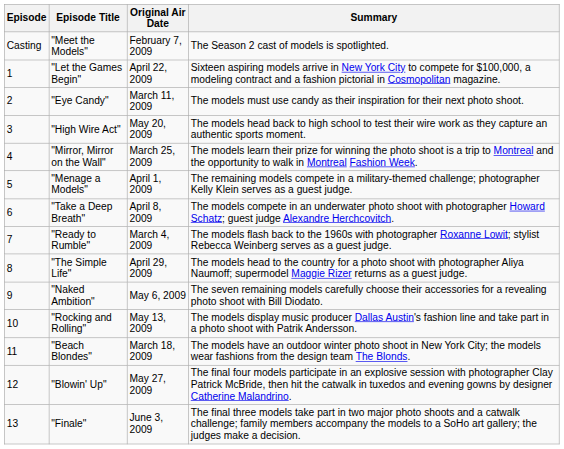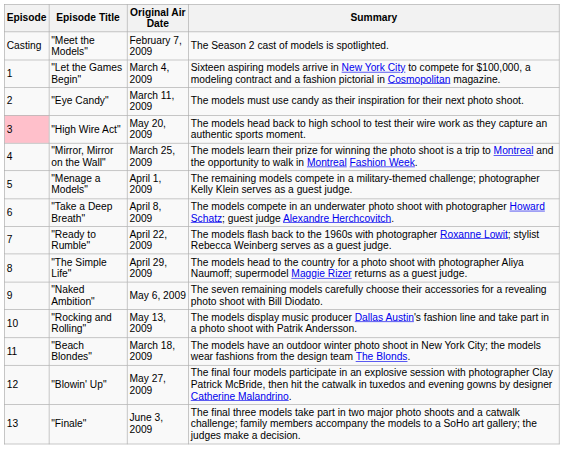 <table class=wikitable>
 <tr>
 <th>Episode</th>
 <th>Episode Title</th>
 <th>Original Air Date</th>
 <th>Summary</th>
 </tr>
 <tr>
 <td>Casting</td>
 <td>"Meet the Models"</td>
 <td>February 7, 2009</td>
 <td>The Season 2 cast of models is spotlighted.</td>
 </tr>
 <tr>
 <td>1</td>
 <td>"Let the Games Begin"</td>
-<td>April 22, 2009</td>
+<td>March 4, 2009</td>
 <td>Sixteen aspiring models arrive in <a href='#'>New York City</a> to compete for $100,000, a modeling contract and a fashion pictorial in <a href='#'>Cosmopolitan</a> magazine.</td>
 </tr>
 <tr>
 <td>2</td>
 <td>"Eye Candy"</td>
 <td>March 11, 2009</td>
 <td>The models must use candy as their inspiration for their next photo shoot.</td>
 </tr>
 <tr>
-<td>3</td>
+<td style="background: pink;">3</td>
 <td>"High Wire Act"</td>
 <td>May 20, 2009</td>
 <td>The models head back to high school to test their wire work as they capture an authentic sports moment.</td>
 </tr>
 <tr>
 <td>4</td>
 <td>"Mirror, Mirror on the Wall"</td>
 <td>March 25, 2009</td>
 <td>The models learn their prize for winning the photo shoot is a trip to <a href='#'>Montreal</a> and the opportunity to walk in <a href='#'>Montreal</a> <a href='#'>Fashion Week</a>.</td>
 </tr>
 <tr>
 <td>5</td>
 <td>"Menage a Models"</td>
 <td>April 1, 2009</td>
 <td>The remaining models compete in a military-themed challenge; photographer Kelly Klein serves as a guest judge.</td>
 </tr>
 <tr>
 <td>6</td>
 <td>"Take a Deep Breath"</td>
 <td>April 8, 2009</td>
 <td>The models compete in an underwater photo shoot with photographer <a href='#'>Howard Schatz</a>; guest judge <a href='#'>Alexandre Herchcovitch</a>.</td>
 </tr>
 <tr>
 <td>7</td>
 <td>"Ready to Rumble"</td>
-<td>March 4, 2009</td>
+<td>April 22, 2009</td>
 <td>The models flash back to the 1960s with photographer <a href='#'>Roxanne Lowit</a>; stylist Rebecca Weinberg serves as a guest judge.</td>
 </tr>
 <tr>
 <td>8</td>
 <td>"The Simple Life"</td>
 <td>April 29, 2009</td>
 <td>The models head to the country for a photo shoot with photographer Aliya Naumoff; supermodel <a href='#'>Maggie Rizer</a> returns as a guest judge.</td>
 </tr>
 <tr>
 <td>9</td>
 <td>"Naked Ambition"</td>
 <td>May 6, 2009</td>
 <td>The seven remaining models carefully choose their accessories for a revealing photo shoot with Bill Diodato.</td>
 </tr>
 <tr>
 <td>10</td>
 <td>"Rocking and Rolling"</td>
 <td>May 13, 2009</td>
 <td>The models display music producer <a href='#'>Dallas Austin</a>'s fashion line and take part in a photo shoot with Patrik Andersson.</td>
 </tr>
 <tr>
 <td>11</td>
 <td>"Beach Blondes"</td>
 <td>March 18, 2009</td>
 <td>The models have an outdoor winter photo shoot in New York City; the models wear fashions from the design team <a href='#'>The Blonds</a>.</td>
 </tr>
 <tr>
 <td>12</td>
 <td>"Blowin' Up"</td>
 <td>May 27, 2009</td>
 <td>The final four models participate in an explosive session with photographer Clay Patrick McBride, then hit the catwalk in tuxedos and evening gowns by designer <a href='#'>Catherine Malandrino</a>.</td>
 </tr>
 <tr>
 <td>13</td>
 <td>"Finale"</td>
 <td>June 3, 2009</td>
 <td>The final three models take part in two major photo shoots and a catwalk challenge; family members accompany the models to a SoHo art gallery; the judges make a decision.</td>
 </tr>
 </table>
